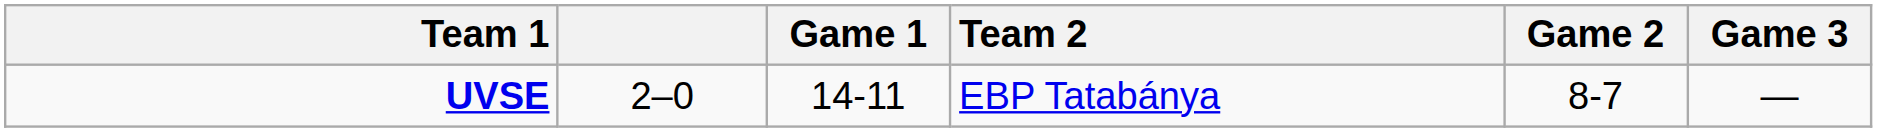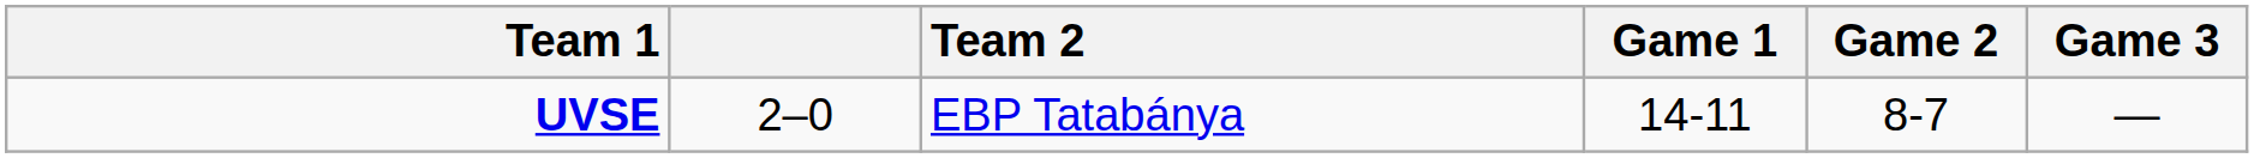 <table class=wikitable style="text-align:center">
 <tr>
 <th style="width:225px; text-align:right;">Team 1</th>
 <th style="width:80px;"></th>
+<th style="width:225px; text-align:left;">Team 2</th>
 <th style="width:70px;">Game 1</th>
-<th style="width:225px; text-align:left;">Team 2</th>
 <th style="width:70px;">Game 2</th>
 <th style="width:70px;">Game 3</th>
 </tr>
 <tr>
 <td align=right> <strong><a href='#'>UVSE</a></strong></td>
 <td>2–0</td>
+<td align=left> <a href='#'>EBP Tatabánya</a></td>
 <td>14-11</td>
-<td align=left> <a href='#'>EBP Tatabánya</a></td>
 <td>8-7</td>
 <td>—</td>
 </tr>
 </table>
